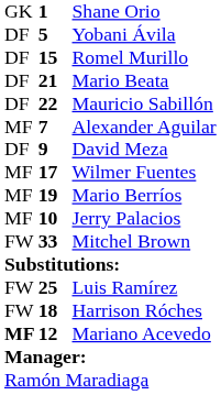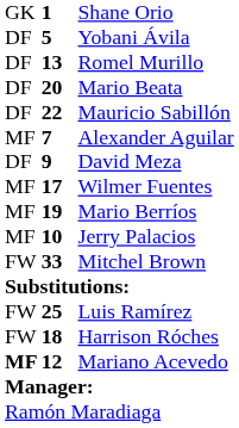 <table style = "font-size: 90%" cellspacing = "0" cellpadding = "0">
 <tr>
 <td colspan = 4></td>
 </tr>
 <tr>
 <th style="width:25px;"></th>
 <th style="width:25px;"></th>
 </tr>
 <tr>
 <td>GK</td>
 <td><strong>1</strong></td>
 <td> <a href='#'>Shane Orio</a></td>
 </tr>
 <tr>
 <td>DF</td>
 <td><strong>5</strong></td>
 <td> <a href='#'>Yobani Ávila</a></td>
 </tr>
 <tr>
 <td>DF</td>
-<td><strong>15</strong></td>
+<td><strong>13</strong></td>
 <td> <a href='#'>Romel Murillo</a></td>
 <td></td>
 <td></td>
 </tr>
 <tr>
 <td>DF</td>
-<td><strong>21</strong></td>
+<td><strong>20</strong></td>
 <td> <a href='#'>Mario Beata</a></td>
 </tr>
 <tr>
 <td>DF</td>
 <td><strong>22</strong></td>
 <td> <a href='#'>Mauricio Sabillón</a></td>
 </tr>
 <tr>
 <td>MF</td>
 <td><strong>7</strong></td>
 <td> <a href='#'>Alexander Aguilar</a></td>
 <td></td>
 <td></td>
 </tr>
 <tr>
 <td>DF</td>
 <td><strong>9</strong></td>
 <td> <a href='#'>David Meza</a></td>
 <td></td>
 <td></td>
 </tr>
 <tr>
 <td>MF</td>
 <td><strong>17</strong></td>
 <td> <a href='#'>Wilmer Fuentes</a></td>
 </tr>
 <tr>
 <td>MF</td>
 <td><strong>19</strong></td>
 <td> <a href='#'>Mario Berríos</a></td>
 <td></td>
 <td></td>
 </tr>
 <tr>
 <td>MF</td>
 <td><strong>10</strong></td>
 <td> <a href='#'>Jerry Palacios</a></td>
 <td></td>
 <td></td>
 </tr>
 <tr>
 <td>FW</td>
 <td><strong>33</strong></td>
 <td> <a href='#'>Mitchel Brown</a></td>
 </tr>
 <tr>
 <td colspan = 3><strong>Substitutions:</strong></td>
 </tr>
 <tr>
 <td>FW</td>
 <td><strong>25</strong></td>
 <td> <a href='#'>Luis Ramírez</a></td>
 <td></td>
 <td></td>
 </tr>
 <tr>
 <td>FW</td>
 <td><strong>18</strong></td>
 <td> <a href='#'>Harrison Róches</a></td>
 <td></td>
 <td></td>
 </tr>
 <tr>
 <td><strong>MF</strong></td>
 <td><strong>12</strong></td>
 <td> <a href='#'>Mariano Acevedo</a></td>
 <td></td>
 <td></td>
 </tr>
 <tr>
 <td colspan = 3><strong>Manager:</strong></td>
 </tr>
 <tr>
 <td colspan = 3> <a href='#'>Ramón Maradiaga</a></td>
 </tr>
 </table>
